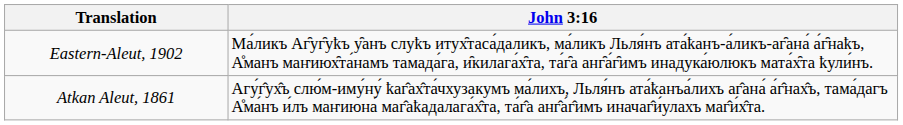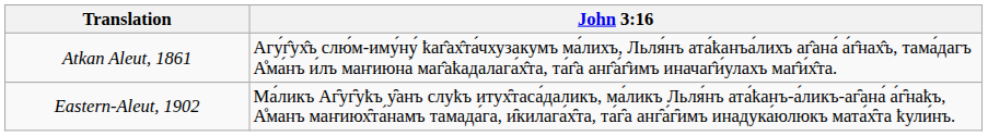 <table class="wikitable">
 <tr>
 <th style="text-align:center; width:25%;">Translation</th>
 <th><a href='#'>John</a> 3:16</th>
 </tr>
 <tr>
+<td style="text-align:center;"><em>Atkan Aleut, 1861</em></td>
+<td>Агу́г̂ух̂ъ слю́м-иму́ну́ ҟаг̂ах̂та́чхузакумъ ма́лихъ, Льля́нъ ата́ҟанъа́лихъ аг̂ана́ а́г̂нах̂ъ, тама́дагъ А̊ма́нъ и́лъ маҥиюна́ маг̂аҟадалага́х̂та, та́г̂а анг̂а́г̂имъ иначаг̂и́улахъ маг̂и́х̂та.</td>
+</tr>
+<tr>
 <td style="text-align:center;"><em>Eastern-Aleut, 1902</em></td>
 <td>Ма́ликъ Аг̑уг̑уҟъ у̑анъ слуҟъ итух̑таса́даликъ, ма́ликъ Льля́нъ ата́ҟанъ-а́ликъ-аг̑ана́ а́г̑наҟъ, А̊манъ маҥиюх̑та́намъ тамада́га, и̑килага́х̑та, та́г̑а анг̑а́г̑имъ инадука́юлюкъ мата́х̑та ҟули́нъ.</td>
 </tr>
-<tr>
-<td style="text-align:center;"><em>Atkan Aleut, 1861</em></td>
-<td>Агу́г̂ух̂ъ слю́м-иму́ну́ ҟаг̂ах̂та́чхузакумъ ма́лихъ, Льля́нъ ата́ҟанъа́лихъ аг̂ана́ а́г̂нах̂ъ, тама́дагъ А̊ма́нъ и́лъ маҥиюна́ маг̂аҟадалага́х̂та, та́г̂а анг̂а́г̂имъ иначаг̂и́улахъ маг̂и́х̂та.</td>
-</tr>
 </table>
